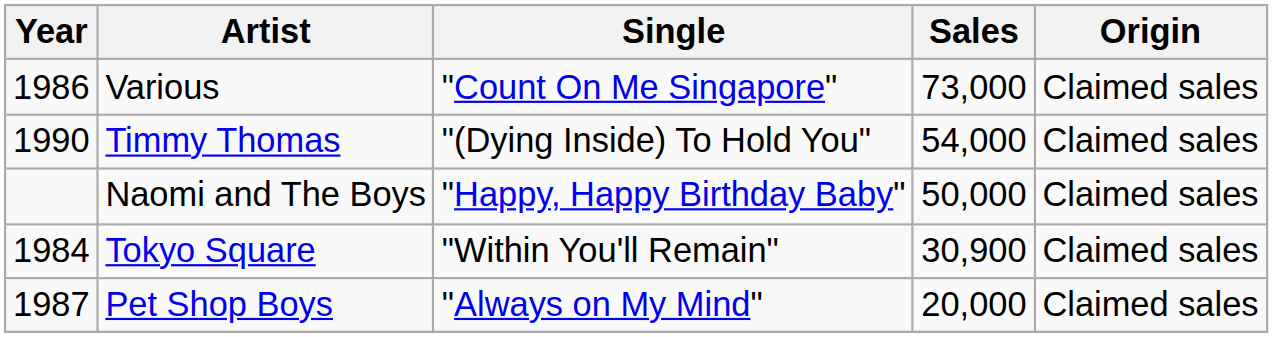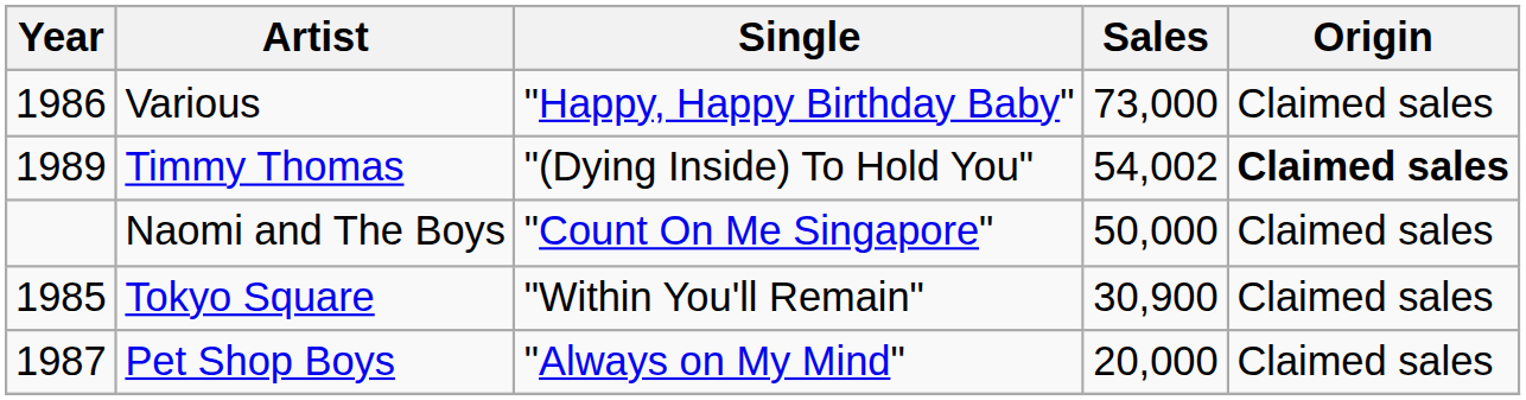 <table class="wikitable">
 <tr>
 <th>Year</th>
 <th>Artist</th>
 <th>Single</th>
 <th>Sales</th>
 <th>Origin</th>
 </tr>
 <tr>
 <td>1986</td>
 <td>Various</td>
-<td>"<a href='#'>Count On Me Singapore</a>"</td>
+<td>"<a href='#'>Happy, Happy Birthday Baby</a>"</td>
 <td>73,000</td>
 <td>Claimed sales</td>
 </tr>
 <tr>
-<td>1990</td>
+<td>1989</td>
 <td><a href='#'>Timmy Thomas</a></td>
 <td>"(Dying Inside) To Hold You"</td>
-<td>54,000</td>
-<td>Claimed sales</td>
+<td>54,002</td>
+<td><strong>Claimed sales</strong></td>
 </tr>
 <tr>
 <td></td>
 <td>Naomi and The Boys</td>
-<td>"<a href='#'>Happy, Happy Birthday Baby</a>"</td>
+<td>"<a href='#'>Count On Me Singapore</a>"</td>
 <td>50,000</td>
 <td>Claimed sales</td>
 </tr>
 <tr>
-<td>1984</td>
+<td>1985</td>
 <td><a href='#'>Tokyo Square</a></td>
 <td>"Within You'll Remain"</td>
 <td>30,900</td>
 <td>Claimed sales</td>
 </tr>
 <tr>
 <td>1987</td>
 <td><a href='#'>Pet Shop Boys</a></td>
 <td>"<a href='#'>Always on My Mind</a>"</td>
 <td>20,000</td>
 <td>Claimed sales</td>
 </tr>
 <tr>
 </tr>
 </table>
